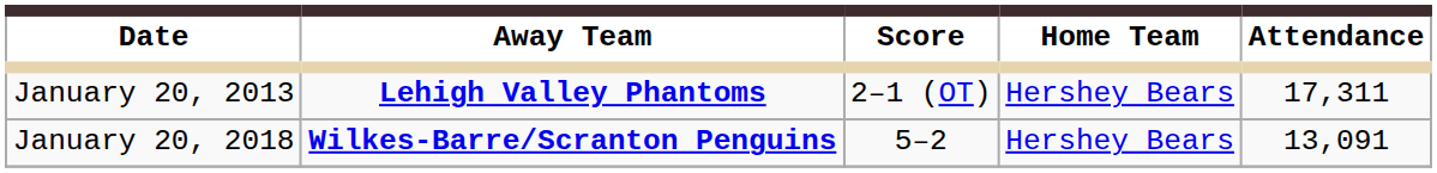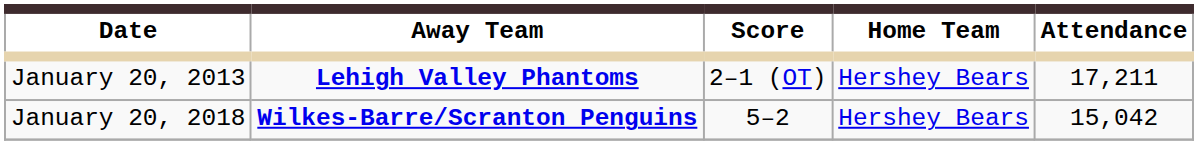 <table class="wikitable sortable" style="font-size: 95%;text-align: center;">
 <tr>
 <th style="background:#FFFFFF; border-top:#3e2b2e 5px solid; border-bottom:#E6D4AE 5px solid;">Date</th>
 <th style="background:#FFFFFF; border-top:#3e2b2e 5px solid; border-bottom:#E6D4AE 5px solid;">Away Team</th>
 <th style="background:#FFFFFF; border-top:#3e2b2e 5px solid; border-bottom:#E6D4AE 5px solid;">Score</th>
 <th style="background:#FFFFFF; border-top:#3e2b2e 5px solid; border-bottom:#E6D4AE 5px solid;">Home Team</th>
 <th style="background:#FFFFFF; border-top:#3e2b2e 5px solid; border-bottom:#E6D4AE 5px solid;">Attendance</th>
 </tr>
 <tr>
 <td>January 20, 2013</td>
 <td><strong><a href='#'>Lehigh Valley Phantoms</a></strong></td>
 <td>2–1 (<a href='#'>OT</a>)</td>
 <td><a href='#'>Hershey Bears</a></td>
-<td>17,311</td>
+<td>17,211</td>
 </tr>
 <tr>
 <td>January 20, 2018</td>
 <td><strong><a href='#'>Wilkes-Barre/Scranton Penguins</a></strong></td>
 <td>5–2</td>
 <td><a href='#'>Hershey Bears</a></td>
-<td>13,091</td>
+<td>15,042</td>
 </tr>
 <tr>
 </tr>
 </table>
